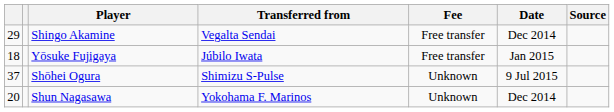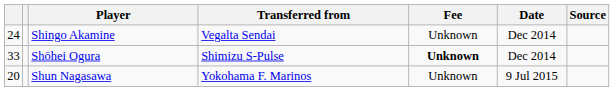 <table class="wikitable plainrowheaders sortable" style="font-size:95%">
 <tr>
 <th></th>
 <th></th>
 <th scope="col" style="width:200px;">Player</th>
 <th scope="col" style="width:250px;">Transferred from</th>
 <th scope="col" style="width:100px;">Fee</th>
 <th scope="col" style="width:78px;">Date</th>
 <th>Source</th>
 </tr>
 <tr>
-<td align=center>29</td>
+<td align=center>24</td>
 <td align=center></td>
 <td> <a href='#'>Shingo Akamine</a></td>
 <td> <a href='#'>Vegalta Sendai</a></td>
-<td align=center>Free transfer</td>
+<td align=center>Unknown</td>
 <td align=center>Dec 2014</td>
 <td align=center></td>
 </tr>
 <tr>
-<td align=center>18</td>
-<td align=center></td>
-<td> <a href='#'>Yōsuke Fujigaya</a></td>
-<td> <a href='#'>Júbilo Iwata</a></td>
-<td align=center>Free transfer</td>
-<td align=center>Jan 2015</td>
-<td align=center></td>
-</tr>
-<tr>
-<td align=center>37</td>
+<td align=center>33</td>
 <td align=center></td>
 <td> <a href='#'>Shōhei Ogura</a></td>
 <td> <a href='#'>Shimizu S-Pulse</a></td>
-<td align=center>Unknown</td>
-<td align=center>9 Jul 2015</td>
+<td align=center><strong>Unknown</strong></td>
+<td align=center>Dec 2014</td>
 <td align=center></td>
 </tr>
 <tr>
 <td align=center>20</td>
 <td align=center></td>
 <td> <a href='#'>Shun Nagasawa</a></td>
 <td> <a href='#'>Yokohama F. Marinos</a></td>
 <td align=center>Unknown</td>
-<td align=center>Dec 2014</td>
+<td align=center>9 Jul 2015</td>
 <td align=center></td>
 </tr>
 </table>
